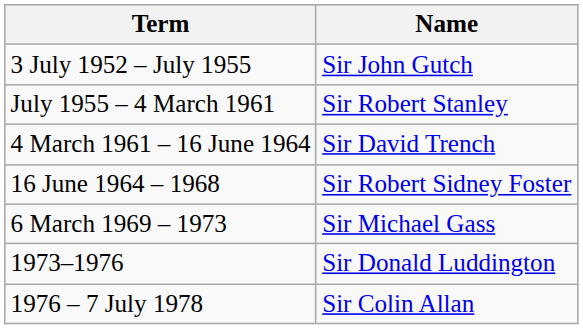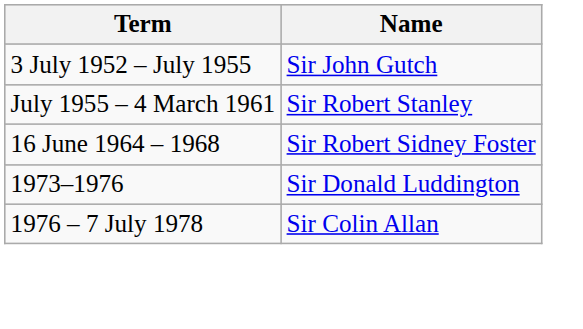 <table class=wikitable>
 <tr>
 <th>Term</th>
 <th>Name</th>
 </tr>
 <tr>
 <td>3 July 1952 – July 1955</td>
 <td><a href='#'>Sir John Gutch</a></td>
 </tr>
 <tr>
 <td>July 1955 – 4 March 1961</td>
 <td><a href='#'>Sir Robert Stanley</a></td>
 </tr>
 <tr>
-<td>4 March 1961 – 16 June 1964</td>
-<td><a href='#'>Sir David Trench</a></td>
-</tr>
-<tr>
 <td>16 June 1964 – 1968</td>
 <td><a href='#'>Sir Robert Sidney Foster</a></td>
-</tr>
-<tr>
-<td>6 March 1969 – 1973</td>
-<td><a href='#'>Sir Michael Gass</a></td>
 </tr>
 <tr>
 <td>1973–1976</td>
 <td><a href='#'>Sir Donald Luddington</a></td>
 </tr>
 <tr>
 <td>1976 – 7 July 1978</td>
 <td><a href='#'>Sir Colin Allan</a></td>
 </tr>
 </table>
